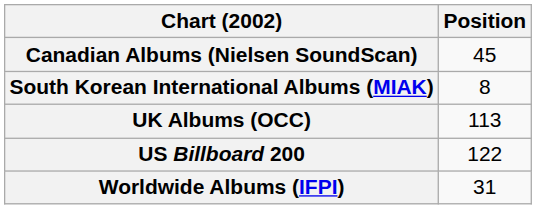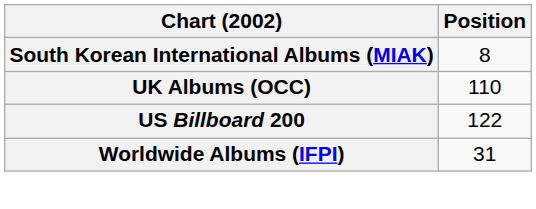 <table class="wikitable sortable plainrowheaders" style="text-align:center">
 <tr>
 <th scope="col">Chart (2002)</th>
 <th scope="col">Position</th>
-</tr>
-<tr>
-<th scope="row">Canadian Albums (Nielsen SoundScan)</th>
-<td>45</td>
 </tr>
 <tr>
 <th scope="row">South Korean International Albums (<a href='#'>MIAK</a>)</th>
 <td>8</td>
 </tr>
 <tr>
 <th scope="row">UK Albums (OCC)</th>
-<td>113</td>
+<td>110</td>
 </tr>
 <tr>
 <th scope="row">US <em>Billboard</em> 200</th>
 <td>122</td>
 </tr>
 <tr>
 <th scope="row">Worldwide Albums (<a href='#'>IFPI</a>)</th>
 <td>31</td>
 </tr>
 </table>
